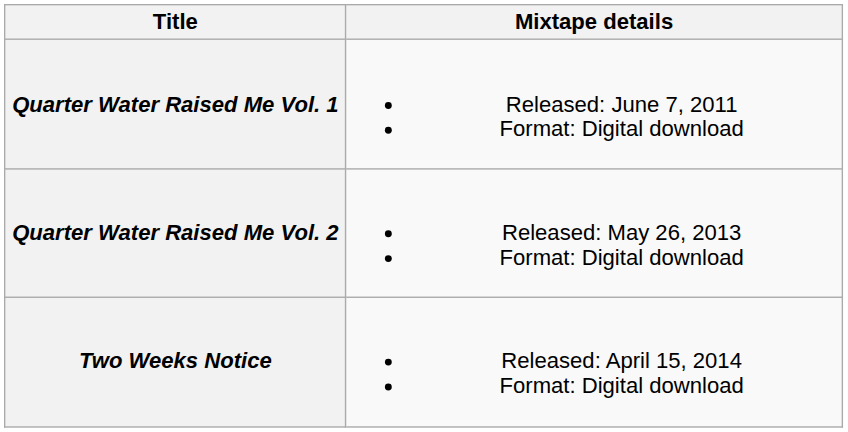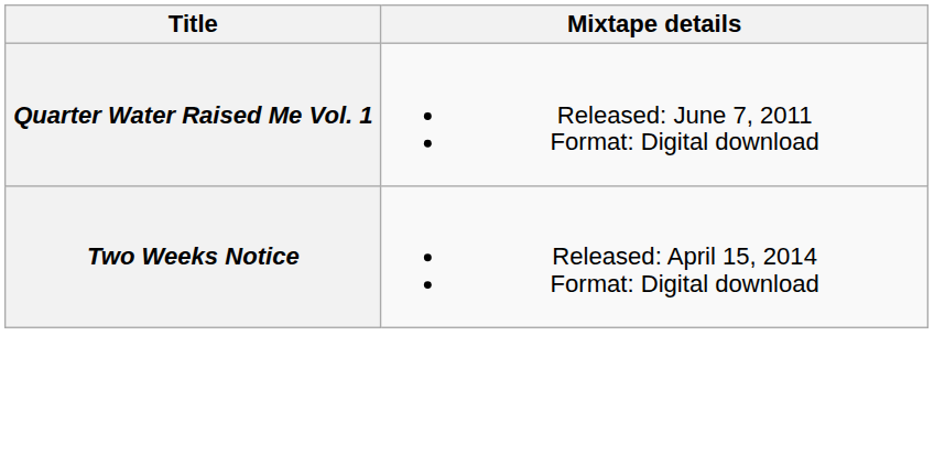 <table class="wikitable plainrowheaders" style="text-align:center;">
 <tr>
 <th scope="col" style="width:15em;">Title</th>
 <th scope="col" style="width:22em;">Mixtape details</th>
 </tr>
 <tr>
 <th scope="row"><em>Quarter Water Raised Me Vol. 1</em></th>
 <td><br><ul><li>Released: June 7, 2011</li><li>Format: Digital download</li></ul></td>
 </tr>
 <tr>
-<th scope="row"><em>Quarter Water Raised Me Vol. 2</em></th>
-<td><br><ul><li>Released: May 26, 2013</li><li>Format: Digital download</li></ul></td>
-</tr>
-<tr>
 <th scope="row"><em>Two Weeks Notice</em></th>
 <td><br><ul><li>Released: April 15, 2014</li><li>Format: Digital download</li></ul></td>
 </tr>
 </table>
